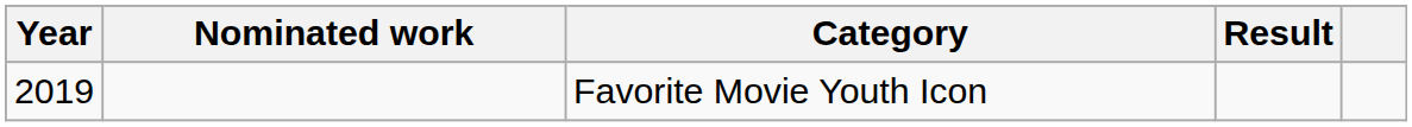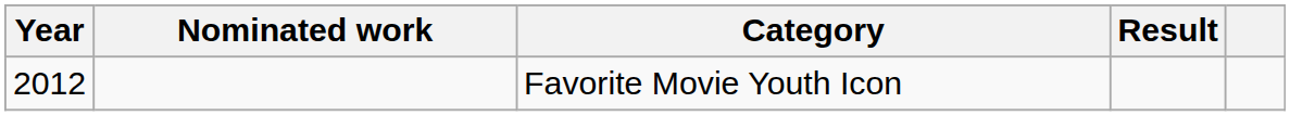 <table class="wikitable" style="width:100%;">
 <tr>
 <th scope="col" style="width:4%;">Year</th>
 <th scope="col" style="width:35%;">Nominated work</th>
 <th scope="col" style="width:50%;">Category</th>
 <th scope="col" style="width:6%;">Result</th>
 <th scope="col" style="width:5%;"></th>
 </tr>
 <tr>
-<td>2019</td>
+<td>2012</td>
 <td></td>
 <td>Favorite Movie Youth Icon</td>
 <td></td>
 <td style="text-align:center;"></td>
 </tr>
 </table>
